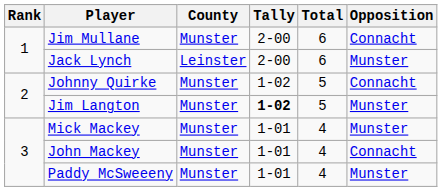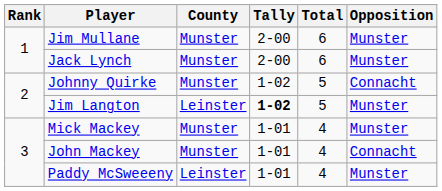 <table class="wikitable">
 <tr>
 <th>Rank</th>
 <th>Player</th>
 <th>County</th>
 <th>Tally</th>
 <th>Total</th>
 <th>Opposition</th>
 </tr>
 <tr>
 <td rowspan=2 align=center>1</td>
 <td><a href='#'>Jim Mullane</a></td>
 <td><a href='#'>Munster</a></td>
 <td align=center>2-00</td>
 <td align=center>6</td>
-<td><a href='#'>Connacht</a></td>
+<td><a href='#'>Munster</a></td>
 </tr>
 <tr>
 <td><a href='#'>Jack Lynch</a></td>
-<td><a href='#'>Leinster</a></td>
+<td><a href='#'>Munster</a></td>
 <td align=center>2-00</td>
 <td align=center>6</td>
 <td><a href='#'>Munster</a></td>
 </tr>
 <tr>
 <td rowspan=2 align=center>2</td>
 <td><a href='#'>Johnny Quirke</a></td>
 <td><a href='#'>Munster</a></td>
 <td align=center>1-02</td>
 <td align=center>5</td>
 <td><a href='#'>Connacht</a></td>
 </tr>
 <tr>
 <td><a href='#'>Jim Langton</a></td>
-<td><a href='#'>Munster</a></td>
+<td><a href='#'>Leinster</a></td>
 <td align=center><strong>1-02</strong></td>
 <td align=center>5</td>
 <td><a href='#'>Munster</a></td>
 </tr>
 <tr>
 <td rowspan=3 align=center>3</td>
 <td><a href='#'>Mick Mackey</a></td>
 <td><a href='#'>Munster</a></td>
 <td align=center>1-01</td>
 <td align=center>4</td>
 <td><a href='#'>Munster</a></td>
 </tr>
 <tr>
 <td><a href='#'>John Mackey</a></td>
 <td><a href='#'>Munster</a></td>
 <td align=center>1-01</td>
 <td align=center>4</td>
 <td><a href='#'>Connacht</a></td>
 </tr>
 <tr>
 <td><a href='#'>Paddy McSweeeny</a></td>
-<td><a href='#'>Munster</a></td>
+<td><a href='#'>Leinster</a></td>
 <td align=center>1-01</td>
 <td align=center>4</td>
 <td><a href='#'>Munster</a></td>
 </tr>
 </table>
